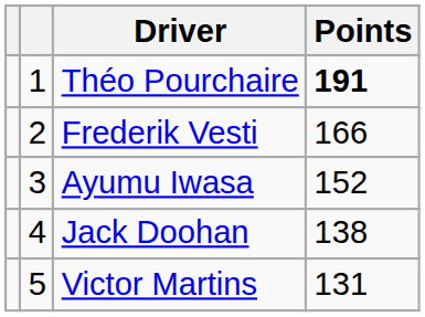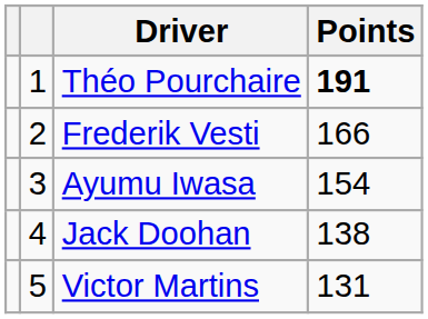 <table class="wikitable" style="font-size: 85%;">
 <tr>
 <th></th>
 <th></th>
 <th>Driver</th>
 <th>Points</th>
 </tr>
 <tr>
 <td align="left"></td>
 <td align="center">1</td>
 <td> <a href='#'>Théo Pourchaire</a></td>
 <td><strong>191</strong></td>
 </tr>
 <tr>
 <td align="left"></td>
 <td align="center">2</td>
 <td> <a href='#'>Frederik Vesti</a></td>
 <td>166</td>
 </tr>
 <tr>
 <td align="left"></td>
 <td align="center">3</td>
 <td> <a href='#'>Ayumu Iwasa</a></td>
-<td>152</td>
+<td>154</td>
 </tr>
 <tr>
 <td align="left"></td>
 <td align="center">4</td>
 <td> <a href='#'>Jack Doohan</a></td>
 <td>138</td>
 </tr>
 <tr>
 <td align="left"></td>
 <td align="center">5</td>
 <td> <a href='#'>Victor Martins</a></td>
 <td>131</td>
 </tr>
 </table>
